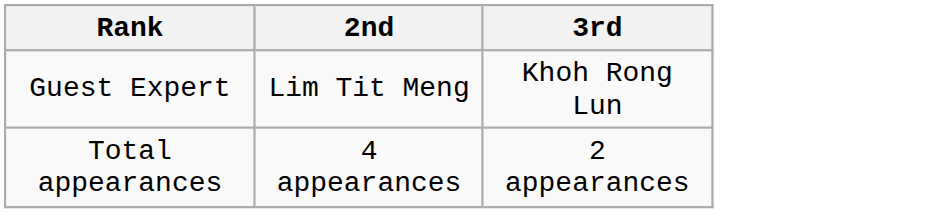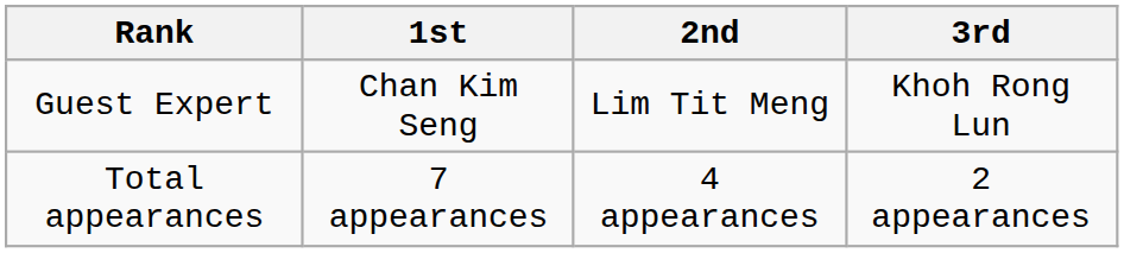 <table class="wikitable" border="1">
 <tr>
 <th width="110">Rank</th>
+<th width="100">1st</th>
 <th width="100">2nd</th>
 <th width="100">3rd</th>
 </tr>
 <tr align=center>
 <td>Guest Expert</td>
+<td>Chan Kim Seng</td>
 <td>Lim Tit Meng</td>
 <td>Khoh Rong Lun</td>
 </tr>
 <tr align=center>
 <td>Total appearances</td>
+<td>7 appearances</td>
 <td>4 appearances</td>
 <td>2 appearances</td>
 </tr>
 </table>
